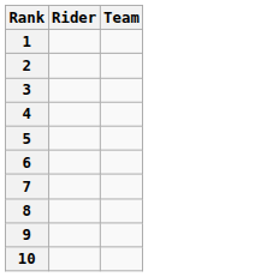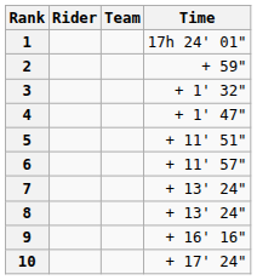 <table class="wikitable" margin-bottom:0;">
 <tr>
 <th scope="col">Rank</th>
 <th scope="col">Rider</th>
 <th scope="col">Team</th>
+<th scope="col">Time</th>
 </tr>
 <tr>
 <th scope="row">1</th>
 <td> </td>
 <td></td>
+<td align="right">17h 24' 01"</td>
 </tr>
 <tr>
 <th scope="row">2</th>
 <td></td>
 <td></td>
+<td align="right">+ 59"</td>
 </tr>
 <tr>
 <th scope="row">3</th>
 <td></td>
 <td></td>
+<td align="right">+ 1' 32"</td>
 </tr>
 <tr>
 <th scope="row">4</th>
 <td></td>
 <td></td>
+<td align="right">+ 1' 47"</td>
 </tr>
 <tr>
 <th scope="row">5</th>
 <td></td>
 <td></td>
+<td align="right">+ 11' 51"</td>
 </tr>
 <tr>
 <th scope="row">6</th>
 <td></td>
 <td></td>
+<td align="right">+ 11' 57"</td>
 </tr>
 <tr>
 <th scope="row">7</th>
 <td></td>
 <td></td>
+<td align="right">+ 13' 24"</td>
 </tr>
 <tr>
 <th scope="row">8</th>
 <td></td>
 <td></td>
+<td align="right">+ 13' 24"</td>
 </tr>
 <tr>
 <th scope="row">9</th>
 <td></td>
 <td></td>
+<td align="right">+ 16' 16"</td>
 </tr>
 <tr>
 <th scope="row">10</th>
 <td></td>
 <td></td>
+<td align="right">+ 17' 24"</td>
 </tr>
 </table>
